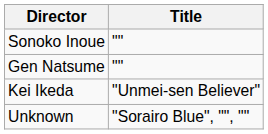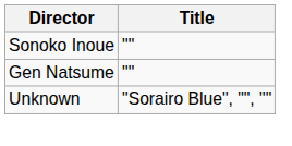 <table class="wikitable">
 <tr>
 <th>Director</th>
 <th>Title</th>
 </tr>
 <tr>
 <td>Sonoko Inoue</td>
 <td>""</td>
 </tr>
 <tr>
 <td>Gen Natsume</td>
 <td>""</td>
 </tr>
 <tr>
-<td>Kei Ikeda</td>
-<td>"Unmei-sen Believer"</td>
-</tr>
-<tr>
 <td>Unknown</td>
 <td>"Sorairo Blue", "", ""</td>
 </tr>
 </table>
